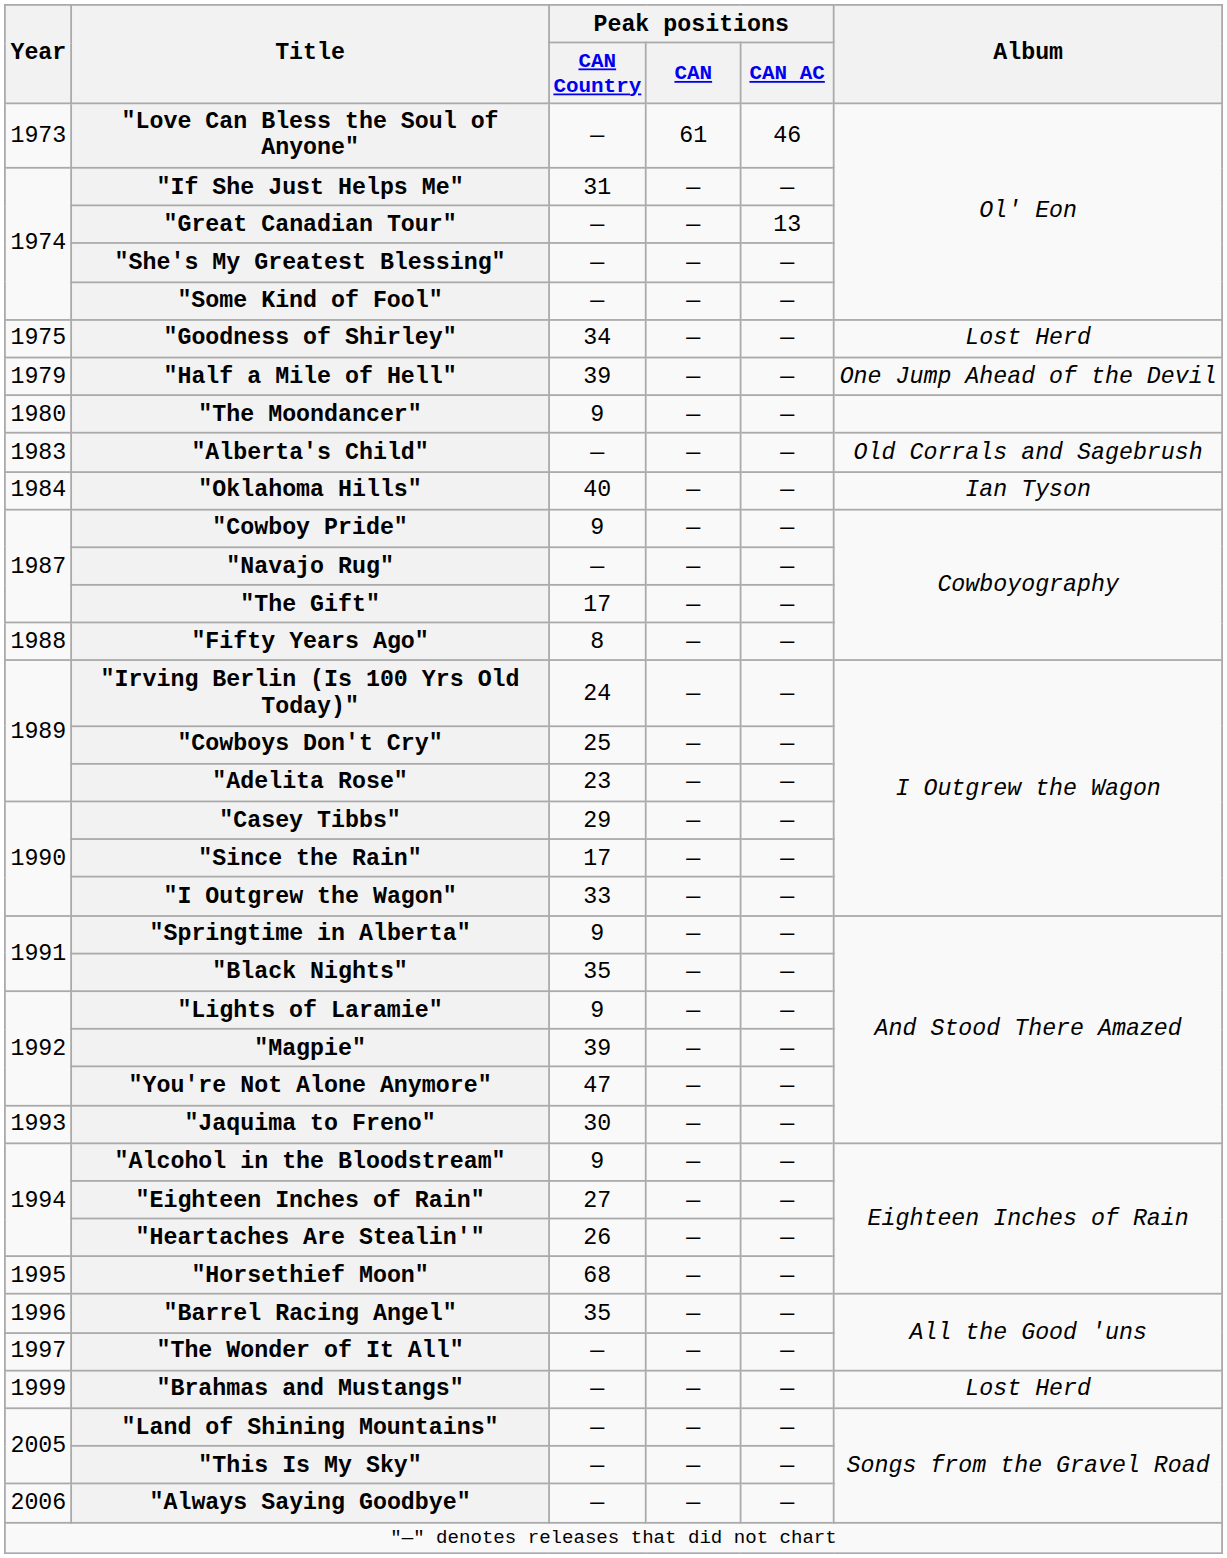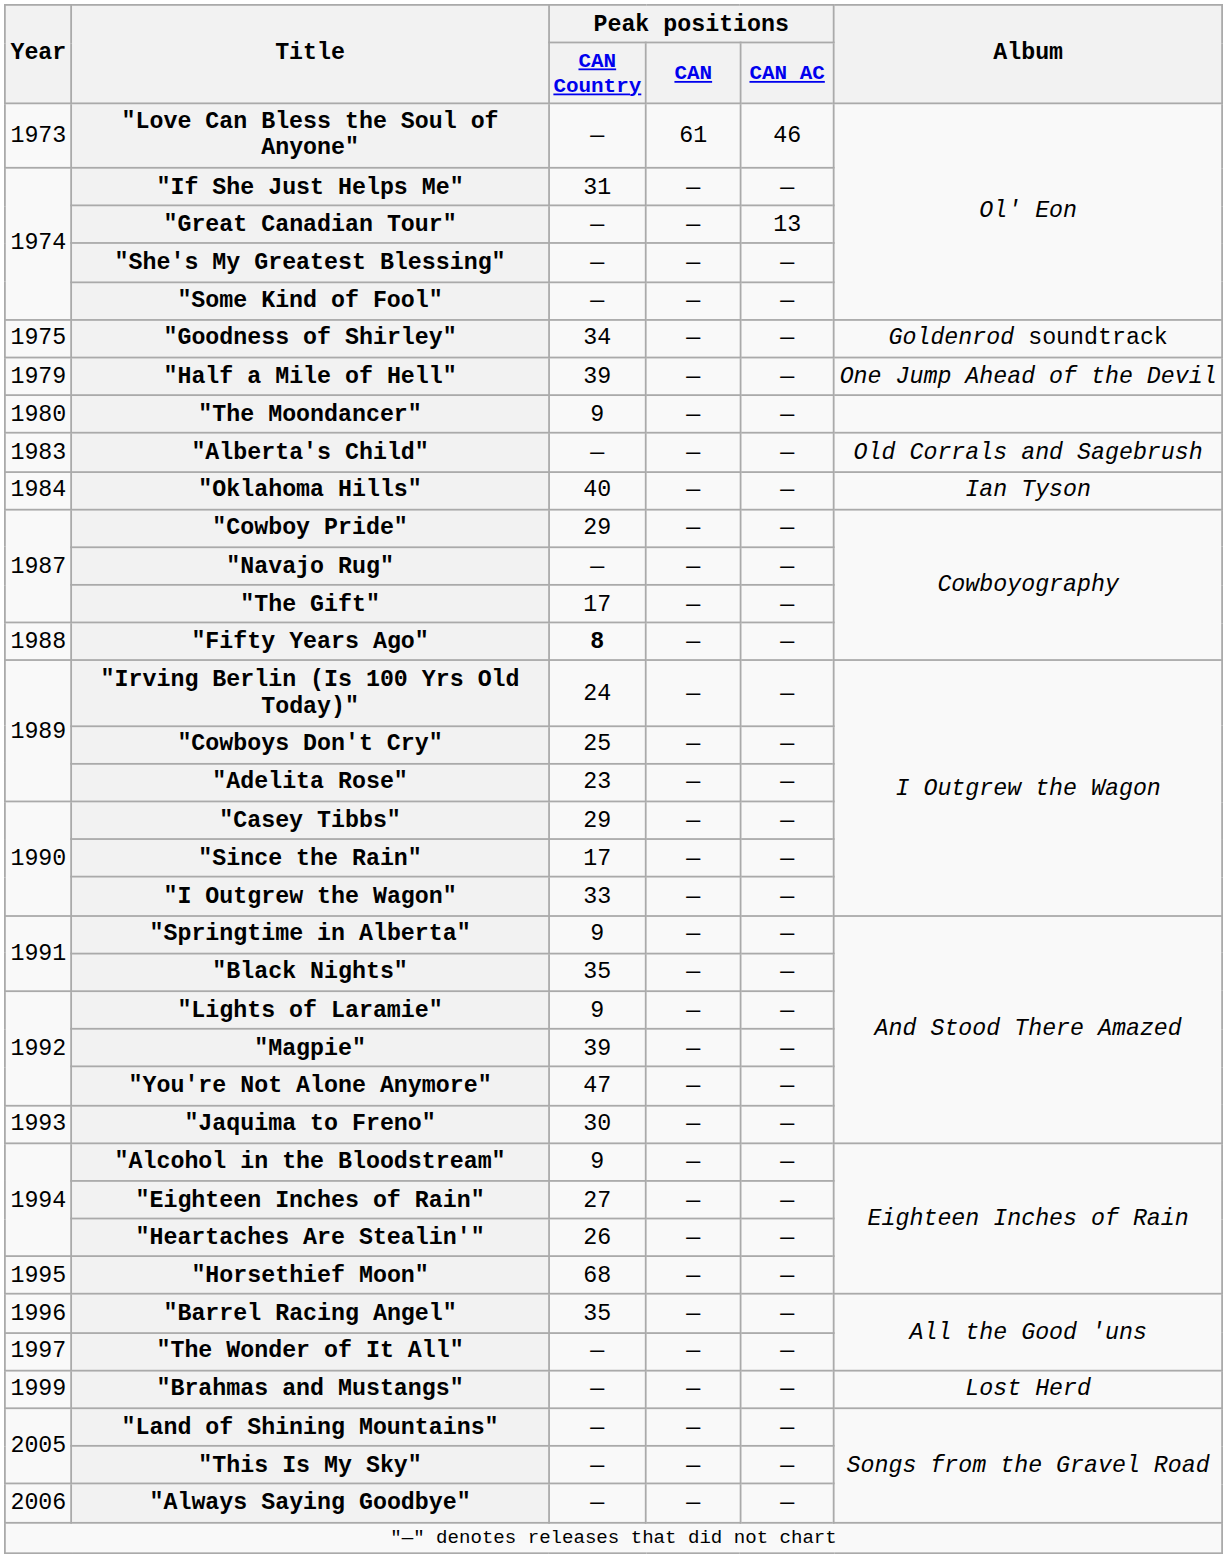 <table class="wikitable plainrowheaders" style="text-align:center;">
 <tr>
 <th scope="col" rowspan="2">Year</th>
 <th scope="col" rowspan="2" style="width:20em;">Title</th>
 <th scope="col" colspan="3">Peak positions</th>
 <th scope="col" rowspan="2">Album</th>
 </tr>
 <tr>
 <th scope="col" style="width:4em; font-size:90%;"><a href='#'>CAN Country</a><br></th>
 <th scope="col" style="width:4em; font-size:90%;"><a href='#'>CAN</a><br></th>
 <th scope="col" style="width:4em; font-size:90%;"><a href='#'>CAN AC</a><br></th>
 </tr>
 <tr>
 <td>1973</td>
 <th scope="row">"Love Can Bless the Soul of Anyone"</th>
 <td>—</td>
 <td>61</td>
 <td>46</td>
 <td rowspan="5"><em>Ol' Eon</em></td>
 </tr>
 <tr>
 <td rowspan="4">1974</td>
 <th scope="row">"If She Just Helps Me"</th>
 <td>31</td>
 <td>—</td>
 <td>—</td>
 </tr>
 <tr>
 <th scope="row">"Great Canadian Tour"</th>
 <td>—</td>
 <td>—</td>
 <td>13</td>
 </tr>
 <tr>
 <th scope="row">"She's My Greatest Blessing"</th>
 <td>—</td>
 <td>—</td>
 <td>—</td>
 </tr>
 <tr>
 <th scope="row">"Some Kind of Fool"</th>
 <td>—</td>
 <td>—</td>
 <td>—</td>
 </tr>
 <tr>
 <td>1975</td>
 <th scope="row">"Goodness of Shirley"</th>
 <td>34</td>
 <td>—</td>
 <td>—</td>
-<td><em>Lost Herd</em></td>
+<td><em>Goldenrod</em> soundtrack</td>
 </tr>
 <tr>
 <td>1979</td>
 <th scope="row">"Half a Mile of Hell"</th>
 <td>39</td>
 <td>—</td>
 <td>—</td>
 <td><em>One Jump Ahead of the Devil</em></td>
 </tr>
 <tr>
 <td>1980</td>
 <th scope="row">"The Moondancer"</th>
 <td>9</td>
 <td>—</td>
 <td>—</td>
 <td></td>
 </tr>
 <tr>
 <td>1983</td>
 <th scope="row">"Alberta's Child"</th>
 <td>—</td>
 <td>—</td>
 <td>—</td>
 <td><em>Old Corrals and Sagebrush</em></td>
 </tr>
 <tr>
 <td>1984</td>
 <th scope="row">"Oklahoma Hills"</th>
 <td>40</td>
 <td>—</td>
 <td>—</td>
 <td><em>Ian Tyson</em></td>
 </tr>
 <tr>
 <td rowspan="3">1987</td>
 <th scope="row">"Cowboy Pride"</th>
-<td>9</td>
+<td>29</td>
 <td>—</td>
 <td>—</td>
 <td rowspan="4"><em>Cowboyography</em></td>
 </tr>
 <tr>
 <th scope="row">"Navajo Rug"</th>
 <td>—</td>
 <td>—</td>
 <td>—</td>
 </tr>
 <tr>
 <th scope="row">"The Gift"</th>
 <td>17</td>
 <td>—</td>
 <td>—</td>
 </tr>
 <tr>
 <td>1988</td>
 <th scope="row">"Fifty Years Ago"</th>
-<td>8</td>
+<td><strong>8</strong></td>
 <td>—</td>
 <td>—</td>
 </tr>
 <tr>
 <td rowspan="3">1989</td>
 <th scope="row">"Irving Berlin (Is 100 Yrs Old Today)"</th>
 <td>24</td>
 <td>—</td>
 <td>—</td>
 <td rowspan="6"><em>I Outgrew the Wagon</em></td>
 </tr>
 <tr>
 <th scope="row">"Cowboys Don't Cry"</th>
 <td>25</td>
 <td>—</td>
 <td>—</td>
 </tr>
 <tr>
 <th scope="row">"Adelita Rose"</th>
 <td>23</td>
 <td>—</td>
 <td>—</td>
 </tr>
 <tr>
 <td rowspan="3">1990</td>
 <th scope="row">"Casey Tibbs"</th>
 <td>29</td>
 <td>—</td>
 <td>—</td>
 </tr>
 <tr>
 <th scope="row">"Since the Rain"</th>
 <td>17</td>
 <td>—</td>
 <td>—</td>
 </tr>
 <tr>
 <th scope="row">"I Outgrew the Wagon"</th>
 <td>33</td>
 <td>—</td>
 <td>—</td>
 </tr>
 <tr>
 <td rowspan="2">1991</td>
 <th scope="row">"Springtime in Alberta"</th>
 <td>9</td>
 <td>—</td>
 <td>—</td>
 <td rowspan="6"><em>And Stood There Amazed</em></td>
 </tr>
 <tr>
 <th scope="row">"Black Nights"</th>
 <td>35</td>
 <td>—</td>
 <td>—</td>
 </tr>
 <tr>
 <td rowspan="3">1992</td>
 <th scope="row">"Lights of Laramie"</th>
 <td>9</td>
 <td>—</td>
 <td>—</td>
 </tr>
 <tr>
 <th scope="row">"Magpie"</th>
 <td>39</td>
 <td>—</td>
 <td>—</td>
 </tr>
 <tr>
 <th scope="row">"You're Not Alone Anymore"</th>
 <td>47</td>
 <td>—</td>
 <td>—</td>
 </tr>
 <tr>
 <td>1993</td>
 <th scope="row">"Jaquima to Freno"</th>
 <td>30</td>
 <td>—</td>
 <td>—</td>
 </tr>
 <tr>
 <td rowspan="3">1994</td>
 <th scope="row">"Alcohol in the Bloodstream"</th>
 <td>9</td>
 <td>—</td>
 <td>—</td>
 <td rowspan="4"><em>Eighteen Inches of Rain</em></td>
 </tr>
 <tr>
 <th scope="row">"Eighteen Inches of Rain"</th>
 <td>27</td>
 <td>—</td>
 <td>—</td>
 </tr>
 <tr>
 <th scope="row">"Heartaches Are Stealin'"</th>
 <td>26</td>
 <td>—</td>
 <td>—</td>
 </tr>
 <tr>
 <td>1995</td>
 <th scope="row">"Horsethief Moon"</th>
 <td>68</td>
 <td>—</td>
 <td>—</td>
 </tr>
 <tr>
 <td>1996</td>
 <th scope="row">"Barrel Racing Angel"</th>
 <td>35</td>
 <td>—</td>
 <td>—</td>
 <td rowspan="2"><em>All the Good 'uns</em></td>
 </tr>
 <tr>
 <td>1997</td>
 <th scope="row">"The Wonder of It All"</th>
 <td>—</td>
 <td>—</td>
 <td>—</td>
 </tr>
 <tr>
 <td>1999</td>
 <th scope="row">"Brahmas and Mustangs"</th>
 <td>—</td>
 <td>—</td>
 <td>—</td>
 <td><em>Lost Herd</em></td>
 </tr>
 <tr>
 <td rowspan="2">2005</td>
 <th scope="row">"Land of Shining Mountains"</th>
 <td>—</td>
 <td>—</td>
 <td>—</td>
 <td rowspan="3"><em>Songs from the Gravel Road</em></td>
 </tr>
 <tr>
 <th scope="row">"This Is My Sky"</th>
 <td>—</td>
 <td>—</td>
 <td>—</td>
 </tr>
 <tr>
 <td>2006</td>
 <th scope="row">"Always Saying Goodbye"</th>
 <td>—</td>
 <td>—</td>
 <td>—</td>
 </tr>
 <tr>
 <td colspan="6" style="font-size:8pt">"—" denotes releases that did not chart</td>
 </tr>
 </table>
